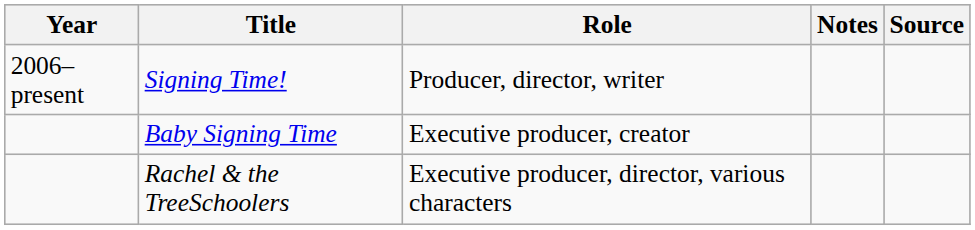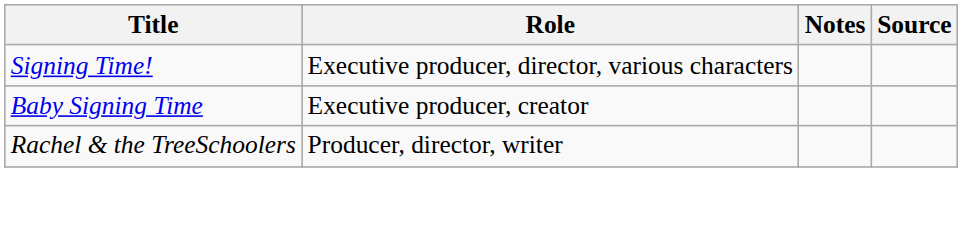 <table class="wikitable sortable plainrowheaders">
 <tr>
-<th>Year</th>
 <th>Title</th>
 <th>Role</th>
 <th class="unsortable">Notes</th>
 <th class="unsortable">Source</th>
 </tr>
 <tr>
-<td>2006–present</td>
 <td><em><a href='#'>Signing Time!</a></em></td>
-<td>Producer, director, writer</td>
+<td>Executive producer, director, various characters</td>
 <td></td>
 <td></td>
 </tr>
 <tr>
-<td></td>
 <td><em><a href='#'>Baby Signing Time</a></em></td>
 <td>Executive producer, creator</td>
 <td></td>
 <td></td>
 </tr>
 <tr>
-<td></td>
 <td><em>Rachel & the TreeSchoolers</em></td>
-<td>Executive producer, director, various characters</td>
+<td>Producer, director, writer</td>
 <td></td>
 <td></td>
 </tr>
 </table>
